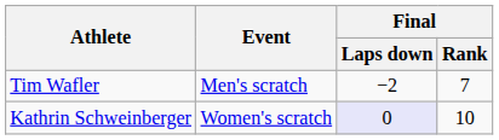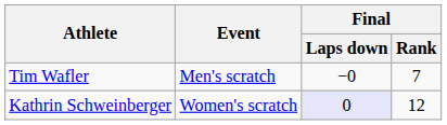 <table class="wikitable" style="font-size:90%">
 <tr>
 <th rowspan=2>Athlete</th>
 <th rowspan=2>Event</th>
 <th colspan=2>Final</th>
 </tr>
 <tr>
 <th>Laps down</th>
 <th>Rank</th>
 </tr>
 <tr align=center>
 <td align=left><a href='#'>Tim Wafler</a></td>
 <td align=left><a href='#'>Men's scratch</a></td>
-<td>−2</td>
+<td>−0</td>
 <td>7</td>
 </tr>
 <tr align=center>
 <td align=left><a href='#'>Kathrin Schweinberger</a></td>
 <td align=left><a href='#'>Women's scratch</a></td>
 <td style="background: lavender;">0</td>
-<td>10</td>
+<td>12</td>
 </tr>
 </table>
